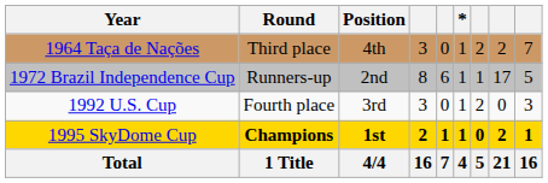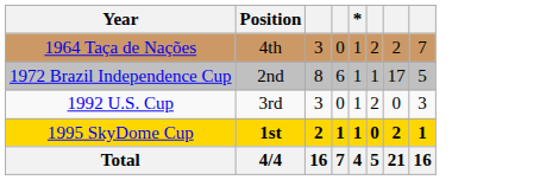 <table class="wikitable" style="text-align: center;">
 <tr>
 <th>Year</th>
-<th>Round</th>
 <th>Position</th>
 <th></th>
 <th></th>
 <th>*</th>
 <th></th>
 <th></th>
 <th></th>
 </tr>
 <tr style="background:#cc9966">
 <td> <a href='#'>1964 Taça de Nações</a></td>
-<td>Third place</td>
 <td>4th</td>
 <td>3</td>
 <td>0</td>
 <td>1</td>
 <td>2</td>
 <td>2</td>
 <td>7</td>
 </tr>
 <tr style="background:Silver">
 <td> <a href='#'>1972 Brazil Independence Cup</a></td>
-<td>Runners-up</td>
 <td>2nd</td>
 <td>8</td>
 <td>6</td>
 <td>1</td>
 <td>1</td>
 <td>17</td>
 <td>5</td>
 </tr>
 <tr>
 <td> <a href='#'>1992 U.S. Cup</a></td>
-<td>Fourth place</td>
 <td>3rd</td>
 <td>3</td>
 <td>0</td>
 <td>1</td>
 <td>2</td>
 <td>0</td>
 <td>3</td>
 </tr>
 <tr style="background:Gold">
 <td> <a href='#'>1995 SkyDome Cup</a></td>
-<td><strong>Champions</strong></td>
 <td><strong>1st</strong></td>
 <td><strong>2</strong></td>
 <td><strong>1</strong></td>
 <td><strong>1</strong></td>
 <td><strong>0</strong></td>
 <td><strong>2</strong></td>
 <td><strong>1</strong></td>
 </tr>
 <tr>
 <th>Total</th>
-<th>1 Title</th>
 <th>4/4</th>
 <th>16</th>
 <th>7</th>
 <th>4</th>
 <th>5</th>
 <th>21</th>
 <th>16</th>
 </tr>
 </table>
